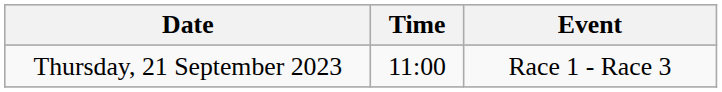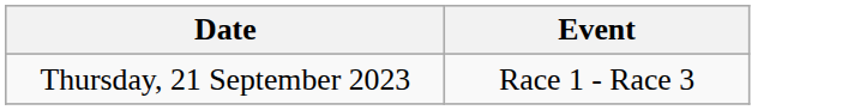 <table class = "wikitable" style="text-align:center;">
 <tr>
 <th width=220>Date</th>
-<th width=50>Time</th>
 <th width=150>Event</th>
 </tr>
 <tr>
 <td>Thursday, 21 September 2023</td>
-<td>11:00</td>
 <td>Race 1 - Race 3</td>
 </tr>
 </table>
